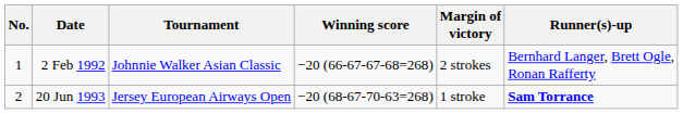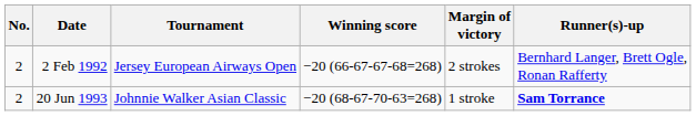 <table class="wikitable" style="font-size:95%;">
 <tr>
 <th>No.</th>
 <th>Date</th>
 <th>Tournament</th>
 <th>Winning score</th>
 <th>Margin of<br>victory</th>
 <th>Runner(s)-up</th>
 </tr>
 <tr>
-<td align=center>1</td>
+<td align=center>2</td>
 <td align=right>2 Feb <a href='#'>1992</a></td>
-<td><a href='#'>Johnnie Walker Asian Classic</a></td>
+<td><a href='#'>Jersey European Airways Open</a></td>
 <td>−20 (66-67-67-68=268)</td>
 <td>2 strokes</td>
 <td> <a href='#'>Bernhard Langer</a>,  <a href='#'>Brett Ogle</a>,<br> <a href='#'>Ronan Rafferty</a></td>
 </tr>
 <tr>
 <td align=center>2</td>
 <td align=right>20 Jun <a href='#'>1993</a></td>
-<td><a href='#'>Jersey European Airways Open</a></td>
+<td><a href='#'>Johnnie Walker Asian Classic</a></td>
 <td>−20 (68-67-70-63=268)</td>
 <td>1 stroke</td>
 <td><strong> <a href='#'>Sam Torrance</a></strong></td>
 </tr>
 </table>
